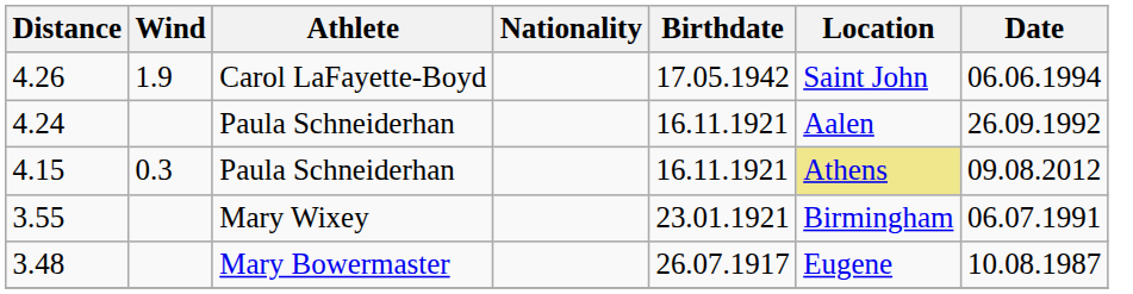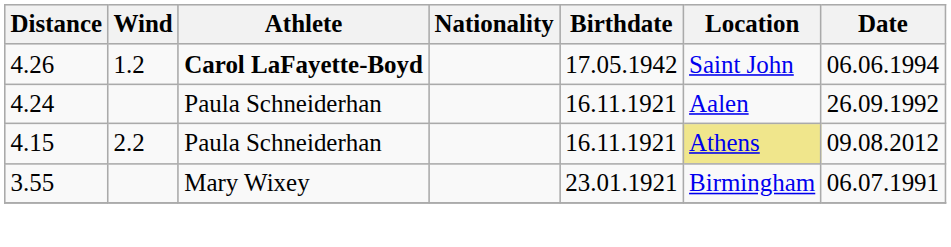 <table class="wikitable">
 <tr>
 <th>Distance</th>
 <th>Wind</th>
 <th>Athlete</th>
 <th>Nationality</th>
 <th>Birthdate</th>
 <th>Location</th>
 <th>Date</th>
 </tr>
 <tr>
 <td>4.26</td>
-<td>1.9</td>
-<td>Carol LaFayette-Boyd</td>
+<td>1.2</td>
+<td><strong>Carol LaFayette-Boyd</strong></td>
 <td></td>
 <td>17.05.1942</td>
 <td><a href='#'>Saint John</a></td>
 <td>06.06.1994</td>
 </tr>
 <tr>
 <td>4.24</td>
 <td></td>
 <td>Paula Schneiderhan</td>
 <td></td>
 <td>16.11.1921</td>
 <td><a href='#'>Aalen</a></td>
 <td>26.09.1992</td>
 </tr>
 <tr>
 <td>4.15</td>
-<td>0.3</td>
+<td>2.2</td>
 <td>Paula Schneiderhan</td>
 <td></td>
 <td>16.11.1921</td>
 <td style="background: khaki;"><a href='#'>Athens</a></td>
 <td>09.08.2012</td>
 </tr>
 <tr>
 <td>3.55</td>
 <td></td>
 <td>Mary Wixey</td>
 <td></td>
 <td>23.01.1921</td>
 <td><a href='#'>Birmingham</a></td>
 <td>06.07.1991</td>
 </tr>
 <tr>
-<td>3.48</td>
-<td></td>
-<td><a href='#'>Mary Bowermaster</a></td>
-<td></td>
-<td>26.07.1917</td>
-<td><a href='#'>Eugene</a></td>
-<td>10.08.1987</td>
-</tr>
-<tr>
 </tr>
 </table>
